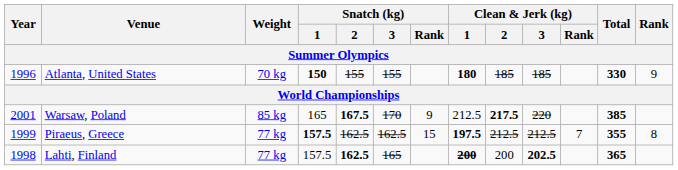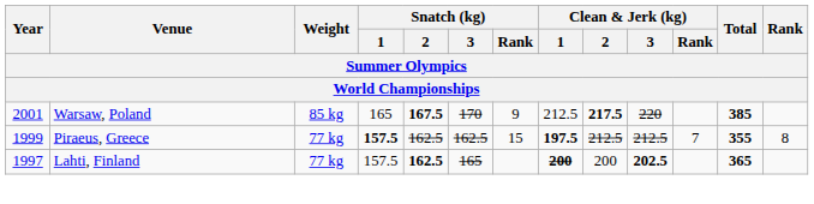 <table class = "wikitable" style="text-align:center;">
 <tr>
 <th rowspan=2 width=40>Year</th>
 <th rowspan=2 width=250>Venue</th>
 <th rowspan=2 width=60>Weight</th>
 <th colspan=4>Snatch (kg)</th>
 <th colspan=4>Clean & Jerk (kg)</th>
 <th rowspan=2 width=40>Total</th>
 <th rowspan=2 width=40>Rank</th>
 </tr>
 <tr>
 <th width=40>1</th>
 <th width=40>2</th>
 <th width=40>3</th>
 <th width=40>Rank</th>
 <th width=40>1</th>
 <th width=40>2</th>
 <th width=40>3</th>
 <th width=40>Rank</th>
 </tr>
 <tr>
 <th colspan=13><a href='#'>Summer Olympics</a></th>
-</tr>
-<tr>
-<td><a href='#'>1996</a></td>
-<td align=left> <a href='#'>Atlanta</a>, <a href='#'>United States</a></td>
-<td><a href='#'>70 kg</a></td>
-<td><strong>150</strong></td>
-<td><s>155</s></td>
-<td><s>155</s></td>
-<td></td>
-<td><strong>180</strong></td>
-<td><s>185</s></td>
-<td><s>185</s></td>
-<td></td>
-<td><strong>330</strong></td>
-<td>9</td>
 </tr>
 <tr>
 <th colspan=13><a href='#'>World Championships</a></th>
 </tr>
 <tr>
 <td><a href='#'>2001</a></td>
 <td align=left> <a href='#'>Warsaw</a>, <a href='#'>Poland</a></td>
 <td><a href='#'>85 kg</a></td>
 <td>165</td>
 <td><strong>167.5</strong></td>
 <td><s>170</s></td>
 <td>9</td>
 <td>212.5</td>
 <td><strong>217.5</strong></td>
 <td><s>220</s></td>
 <td></td>
 <td><strong>385</strong></td>
 <td></td>
 </tr>
 <tr>
 <td><a href='#'>1999</a></td>
 <td align=left> <a href='#'>Piraeus</a>, <a href='#'>Greece</a></td>
 <td><a href='#'>77 kg</a></td>
 <td><strong>157.5</strong></td>
 <td><s>162.5</s></td>
 <td><s>162.5</s></td>
 <td>15</td>
 <td><strong>197.5</strong></td>
 <td><s>212.5</s></td>
 <td><s>212.5</s></td>
 <td>7</td>
 <td><strong>355</strong></td>
 <td>8</td>
 </tr>
 <tr>
-<td><a href='#'>1998</a></td>
+<td><a href='#'>1997</a></td>
 <td align=left> <a href='#'>Lahti</a>, <a href='#'>Finland</a></td>
 <td><a href='#'>77 kg</a></td>
 <td>157.5</td>
 <td><strong>162.5</strong></td>
 <td><s>165</s></td>
 <td></td>
 <td><strong><s>200</s></strong></td>
 <td>200</td>
 <td><strong>202.5</strong></td>
 <td></td>
 <td><strong>365</strong></td>
 <td></td>
 </tr>
 </table>
